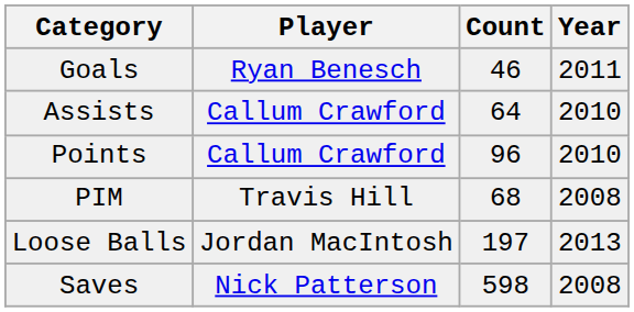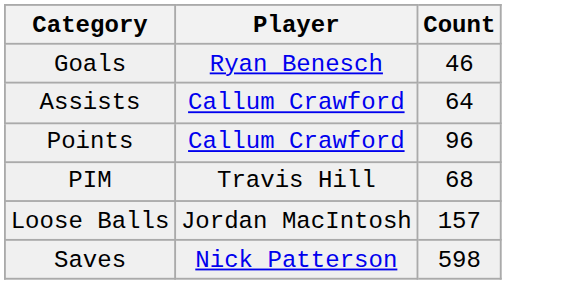 <table class="wikitable">
 <tr>
 <th>Category</th>
 <th>Player</th>
 <th>Count</th>
-<th>Year</th>
 </tr>
 <tr align="center" bgcolor="#f0f0f0">
 <td>Goals</td>
 <td><a href='#'>Ryan Benesch</a></td>
 <td>46</td>
-<td>2011</td>
 </tr>
 <tr align="center" bgcolor="#f0f0f0">
 <td>Assists</td>
 <td><a href='#'>Callum Crawford</a></td>
 <td>64</td>
-<td>2010</td>
 </tr>
 <tr align="center" bgcolor="#f0f0f0">
 <td>Points</td>
 <td><a href='#'>Callum Crawford</a></td>
 <td>96</td>
-<td>2010</td>
 </tr>
 <tr align="center" bgcolor="#f0f0f0">
 <td>PIM</td>
 <td>Travis Hill</td>
 <td>68</td>
-<td>2008</td>
 </tr>
 <tr align="center" bgcolor="#f0f0f0">
 <td>Loose Balls</td>
 <td>Jordan MacIntosh</td>
-<td>197</td>
-<td>2013</td>
+<td>157</td>
 </tr>
 <tr align="center" bgcolor="#f0f0f0">
 <td>Saves</td>
 <td><a href='#'>Nick Patterson</a></td>
 <td>598</td>
-<td>2008</td>
 </tr>
 </table>
